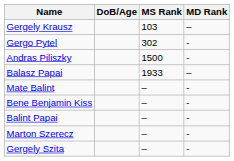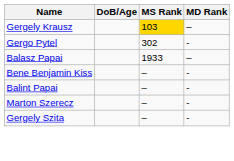 <table class="wikitable" style="text-align: left; font-size:95%;">
 <tr>
 <th>Name</th>
 <th>DoB/Age</th>
 <th>MS Rank</th>
 <th>MD Rank</th>
 </tr>
 <tr>
 <td><a href='#'>Gergely Krausz</a></td>
 <td></td>
-<td>103</td>
+<td style="background: gold;">103</td>
 <td>–</td>
 </tr>
 <tr>
 <td><a href='#'>Gergo Pytel</a></td>
 <td></td>
 <td>302</td>
 <td>-</td>
 </tr>
 <tr>
-<td><a href='#'>Andras Piliszky</a></td>
-<td></td>
-<td>1500</td>
-<td>-</td>
-</tr>
-<tr>
 <td><a href='#'>Balasz Papai</a></td>
 <td></td>
 <td>1933</td>
 <td>–</td>
-</tr>
-<tr>
-<td><a href='#'>Mate Balint</a></td>
-<td></td>
-<td>–</td>
-<td>-</td>
 </tr>
 <tr>
 <td><a href='#'>Bene Benjamin Kiss</a></td>
 <td></td>
 <td>–</td>
 <td>-</td>
 </tr>
 <tr>
 <td><a href='#'>Balint Papai</a></td>
 <td></td>
 <td>–</td>
 <td>-</td>
 </tr>
 <tr>
 <td><a href='#'>Marton Szerecz</a></td>
 <td></td>
 <td>–</td>
 <td>-</td>
 </tr>
 <tr>
 <td><a href='#'>Gergely Szita</a></td>
 <td></td>
 <td>–</td>
 <td>-</td>
 </tr>
 </table>
